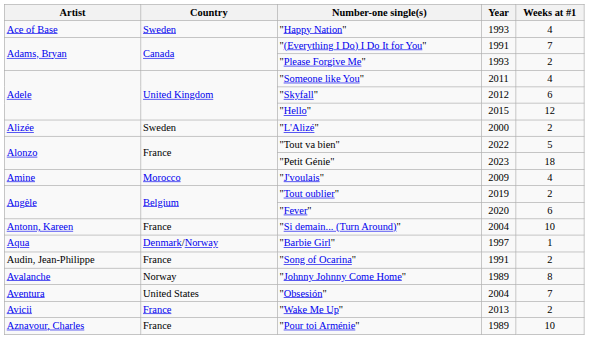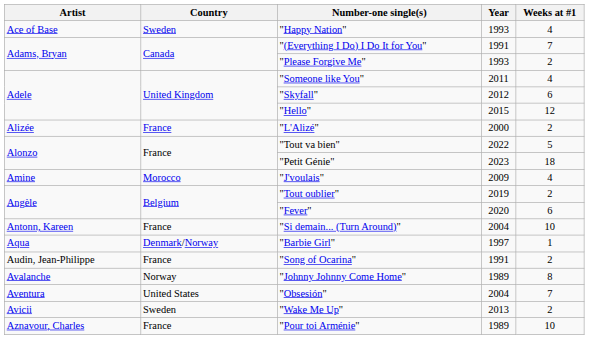 <table class="wikitable">
 <tr>
 <th width="20%">Artist</th>
 <th width="20%">Country</th>
 <th width="30%">Number-one single(s)</th>
 <th width="5%">Year</th>
 <th width="10%">Weeks at #1</th>
 </tr>
 <tr>
 <td><a href='#'>Ace of Base</a></td>
 <td><a href='#'>Sweden</a></td>
 <td>"<a href='#'>Happy Nation</a>"</td>
 <td align=center>1993</td>
 <td align=center>4</td>
 </tr>
 <tr>
 <td rowspan="2"><a href='#'>Adams, Bryan</a></td>
 <td rowspan="2"><a href='#'>Canada</a></td>
 <td>"<a href='#'>(Everything I Do) I Do It for You</a>"</td>
 <td align=center>1991</td>
 <td align=center>7</td>
 </tr>
 <tr>
 <td>"<a href='#'>Please Forgive Me</a>"</td>
 <td align=center>1993</td>
 <td align=center>2</td>
 </tr>
 <tr>
 <td rowspan="3"><a href='#'>Adele</a></td>
 <td rowspan="3"><a href='#'>United Kingdom</a></td>
 <td>"<a href='#'>Someone like You</a>"</td>
 <td align=center>2011</td>
 <td align=center>4</td>
 </tr>
 <tr>
 <td>"<a href='#'>Skyfall</a>"</td>
 <td align=center>2012</td>
 <td align=center>6</td>
 </tr>
 <tr>
 <td>"<a href='#'>Hello</a>"</td>
 <td align=center>2015</td>
 <td align=center>12</td>
 </tr>
 <tr>
 <td><a href='#'>Alizée</a></td>
-<td>Sweden</td>
+<td><a href='#'>France</a></td>
 <td>"<a href='#'>L'Alizé</a>"</td>
 <td align=center>2000</td>
 <td align=center>2</td>
 </tr>
 <tr>
 <td rowspan=2><a href='#'>Alonzo</a></td>
 <td rowspan=2>France</td>
 <td>"Tout va bien"</td>
 <td align=center>2022</td>
 <td align=center>5</td>
 </tr>
 <tr>
 <td>"Petit Génie"</td>
 <td align=center>2023</td>
 <td align=center>18</td>
 </tr>
 <tr>
 <td><a href='#'>Amine</a></td>
 <td><a href='#'>Morocco</a></td>
 <td>"<a href='#'>J'voulais</a>"</td>
 <td align=center>2009</td>
 <td align=center>4</td>
 </tr>
 <tr>
 <td rowspan="2"><a href='#'>Angèle</a></td>
 <td rowspan="2"><a href='#'>Belgium</a></td>
 <td>"<a href='#'>Tout oublier</a>"</td>
 <td align=center>2019</td>
 <td align=center>2</td>
 </tr>
 <tr>
 <td>"<a href='#'>Fever</a>"</td>
 <td align=center>2020</td>
 <td align=center>6</td>
 </tr>
 <tr>
 <td><a href='#'>Antonn, Kareen</a></td>
 <td>France</td>
 <td>"<a href='#'>Si demain... (Turn Around)</a>"</td>
 <td align=center>2004</td>
 <td align=center>10</td>
 </tr>
 <tr>
 <td><a href='#'>Aqua</a></td>
 <td><a href='#'>Denmark</a>/<a href='#'>Norway</a></td>
 <td>"<a href='#'>Barbie Girl</a>"</td>
 <td align=center>1997</td>
 <td align=center>1</td>
 </tr>
 <tr>
 <td>Audin, Jean-Philippe</td>
 <td>France</td>
 <td>"<a href='#'>Song of Ocarina</a>"</td>
 <td align=center>1991</td>
 <td align=center>2</td>
 </tr>
 <tr>
 <td><a href='#'>Avalanche</a></td>
 <td>Norway</td>
 <td>"<a href='#'>Johnny Johnny Come Home</a>"</td>
 <td align=center>1989</td>
 <td align=center>8</td>
 </tr>
 <tr>
 <td><a href='#'>Aventura</a></td>
 <td>United States</td>
 <td>"<a href='#'>Obsesión</a>"</td>
 <td align=center>2004</td>
 <td align=center>7</td>
 </tr>
 <tr>
 <td><a href='#'>Avicii</a></td>
-<td><a href='#'>France</a></td>
+<td>Sweden</td>
 <td>"<a href='#'>Wake Me Up</a>"</td>
 <td align=center>2013</td>
 <td align=center>2</td>
 </tr>
 <tr>
 <td><a href='#'>Aznavour, Charles</a></td>
 <td>France</td>
 <td>"<a href='#'>Pour toi Arménie</a>"</td>
 <td align=center>1989</td>
 <td align=center>10</td>
 </tr>
 </table>
